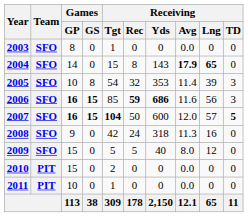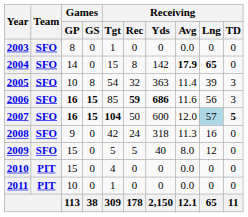 <table class="wikitable" style="text-align:center">
 <tr>
 <th rowspan="2">Year</th>
 <th rowspan="2">Team</th>
 <th colspan="2">Games</th>
 <th colspan="6">Receiving</th>
 </tr>
 <tr>
 <th>GP</th>
 <th>GS</th>
 <th>Tgt</th>
 <th>Rec</th>
 <th>Yds</th>
 <th>Avg</th>
 <th>Lng</th>
 <th>TD</th>
 </tr>
 <tr>
 <th><a href='#'>2003</a></th>
 <th><a href='#'>SFO</a></th>
 <td>8</td>
 <td>0</td>
 <td>1</td>
 <td>0</td>
 <td>0</td>
 <td>0.0</td>
 <td>0</td>
 <td>0</td>
 </tr>
 <tr>
 <th><a href='#'>2004</a></th>
 <th><a href='#'>SFO</a></th>
 <td>14</td>
 <td>0</td>
 <td>15</td>
 <td>8</td>
-<td>143</td>
+<td>142</td>
 <td><strong>17.9</strong></td>
 <td><strong>65</strong></td>
 <td>0</td>
 </tr>
 <tr>
 <th><a href='#'>2005</a></th>
 <th><a href='#'>SFO</a></th>
 <td>10</td>
 <td>8</td>
 <td>54</td>
 <td>32</td>
-<td>353</td>
+<td>363</td>
 <td>11.4</td>
 <td>39</td>
 <td>3</td>
 </tr>
 <tr>
 <th><a href='#'>2006</a></th>
 <th><a href='#'>SFO</a></th>
 <td><strong>16</strong></td>
 <td><strong>15</strong></td>
 <td>85</td>
 <td><strong>59</strong></td>
 <td><strong>686</strong></td>
 <td>11.6</td>
 <td>56</td>
 <td>3</td>
 </tr>
 <tr>
 <th><a href='#'>2007</a></th>
 <th><a href='#'>SFO</a></th>
 <td><strong>16</strong></td>
 <td><strong>15</strong></td>
 <td><strong>104</strong></td>
 <td>50</td>
 <td>600</td>
 <td>12.0</td>
-<td>57</td>
+<td style="background: lightblue;">57</td>
 <td><strong>5</strong></td>
 </tr>
 <tr>
 <th><a href='#'>2008</a></th>
 <th><a href='#'>SFO</a></th>
 <td>9</td>
 <td>0</td>
 <td>42</td>
 <td>24</td>
 <td>318</td>
 <td>11.3</td>
 <td>16</td>
 <td>0</td>
 </tr>
 <tr>
 <th><a href='#'>2009</a></th>
 <th><a href='#'>SFO</a></th>
 <td>15</td>
 <td>0</td>
 <td>5</td>
 <td>5</td>
 <td>40</td>
 <td>8.0</td>
 <td>12</td>
 <td>0</td>
 </tr>
 <tr>
 <th><a href='#'>2010</a></th>
 <th><a href='#'>PIT</a></th>
 <td>15</td>
 <td>0</td>
-<td>2</td>
+<td>4</td>
 <td>0</td>
 <td>0</td>
 <td>0.0</td>
 <td>0</td>
 <td>0</td>
 </tr>
 <tr>
 <th><a href='#'>2011</a></th>
 <th><a href='#'>PIT</a></th>
 <td>10</td>
 <td>0</td>
 <td>1</td>
 <td>0</td>
 <td>0</td>
 <td>0.0</td>
 <td>0</td>
 <td>0</td>
 </tr>
 <tr>
 <th colspan="2"></th>
 <th>113</th>
 <th>38</th>
 <th>309</th>
 <th>178</th>
 <th>2,150</th>
 <th>12.1</th>
 <th>65</th>
 <th>11</th>
 </tr>
 </table>
